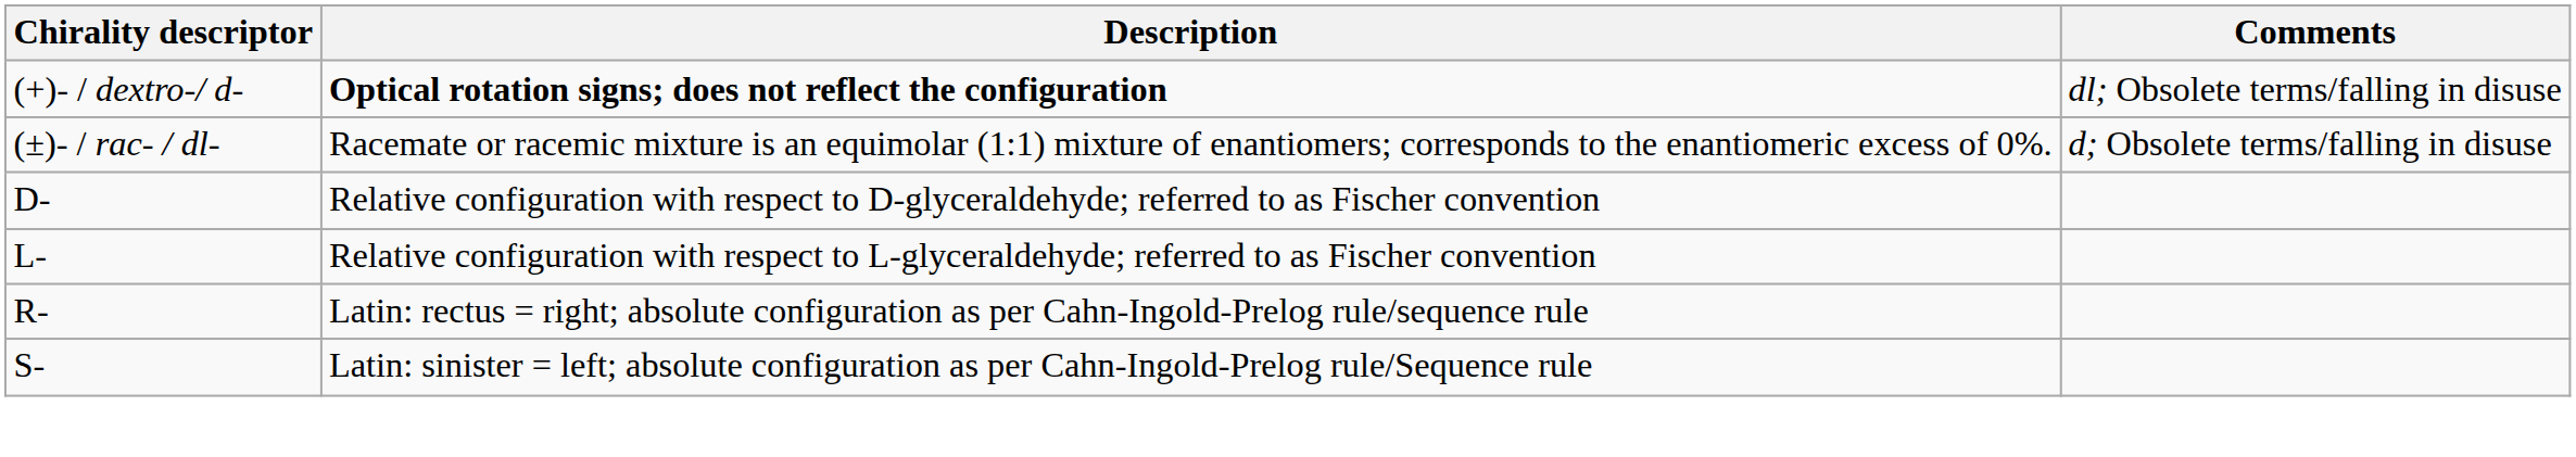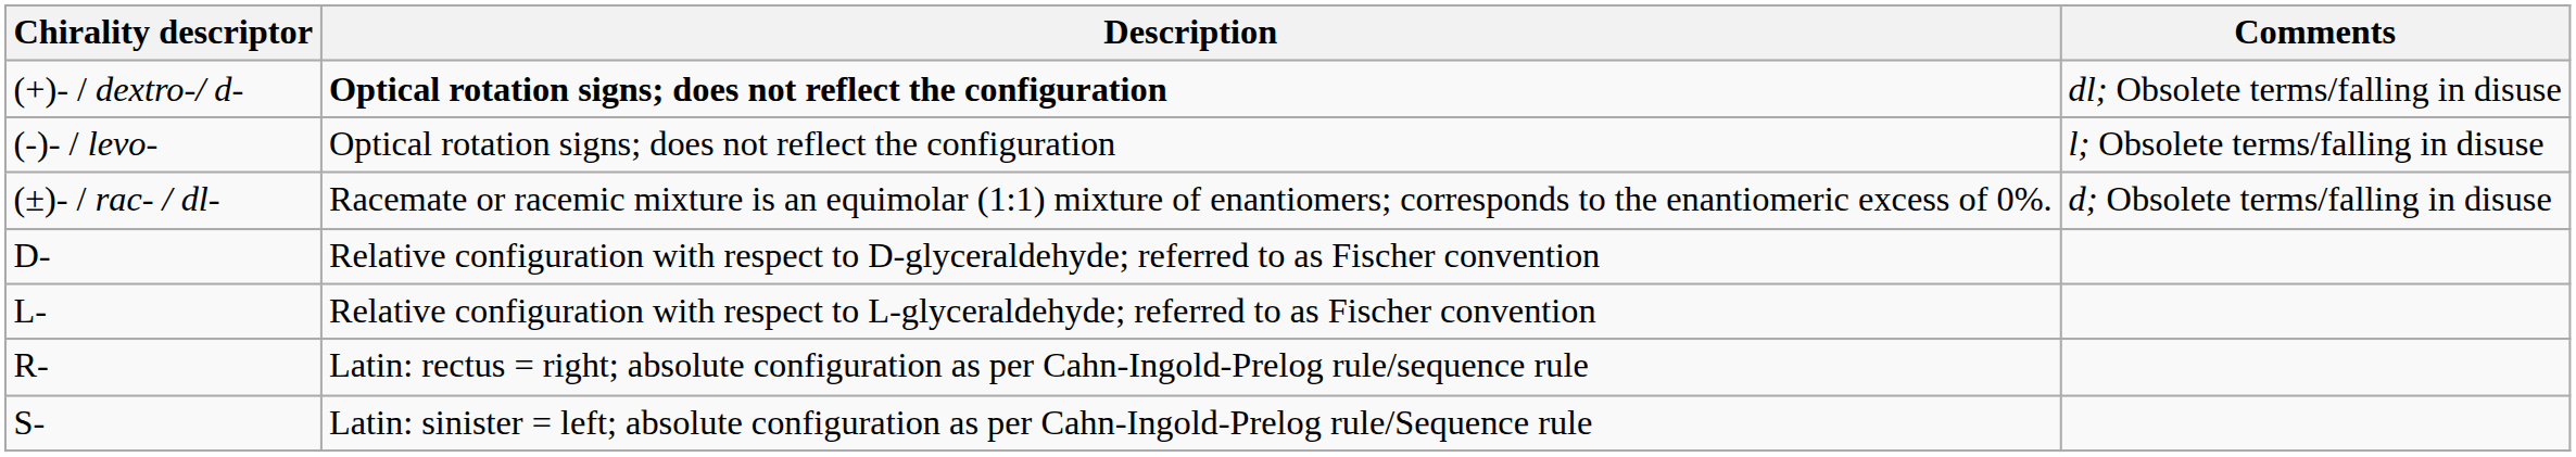 <table class="wikitable">
 <tr>
 <th>Chirality descriptor<br></th>
 <th>Description</th>
 <th>Comments</th>
 </tr>
 <tr>
 <td>(+)- / <em>dextro-/ d-</em></td>
 <td><strong>Optical rotation signs; does not reflect the configuration</strong></td>
 <td><em>dl;</em> Obsolete terms/falling in disuse</td>
+</tr>
+<tr>
+<td>(-)- / <em>levo-</em></td>
+<td>Optical rotation signs; does not reflect the configuration</td>
+<td><em>l;</em> Obsolete terms/falling in disuse</td>
 </tr>
 <tr>
 <td>(±)- / <em>rac- /</em> <em>dl-</em></td>
 <td>Racemate or racemic mixture is an equimolar (1:1) mixture of enantiomers; corresponds to the enantiomeric excess of 0%.</td>
 <td><em>d;</em> Obsolete terms/falling in disuse</td>
 </tr>
 <tr>
 <td>D-</td>
 <td>Relative configuration with respect to D-glyceraldehyde; referred to as Fischer convention</td>
 <td></td>
 </tr>
 <tr>
 <td>L-</td>
 <td>Relative configuration with respect to L-glyceraldehyde; referred to as Fischer convention</td>
 <td></td>
 </tr>
 <tr>
 <td>R-</td>
 <td>Latin: rectus = right; absolute configuration as per Cahn-Ingold-Prelog rule/sequence rule</td>
 <td></td>
 </tr>
 <tr>
 <td>S-</td>
 <td>Latin: sinister = left; absolute configuration as per Cahn-Ingold-Prelog rule/Sequence rule</td>
 <td></td>
 </tr>
 </table>
